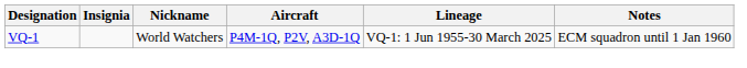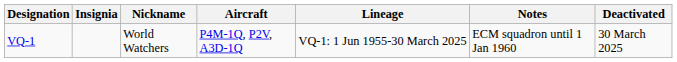 <table class="wikitable">
 <tr>
 <th>Designation</th>
 <th>Insignia</th>
 <th>Nickname</th>
 <th>Aircraft</th>
 <th>Lineage</th>
 <th>Notes</th>
+<th>Deactivated</th>
 </tr>
 <tr>
 <td><a href='#'>VQ-1</a></td>
 <td></td>
 <td>World Watchers</td>
 <td><a href='#'>P4M-1Q</a>, <a href='#'>P2V</a>, <a href='#'>A3D-1Q</a></td>
 <td style="white-space: nowrap;">VQ-1: 1 Jun 1955-30 March 2025</td>
 <td>ECM squadron until 1 Jan 1960</td>
+<td>30 March 2025</td>
 </tr>
 </table>
